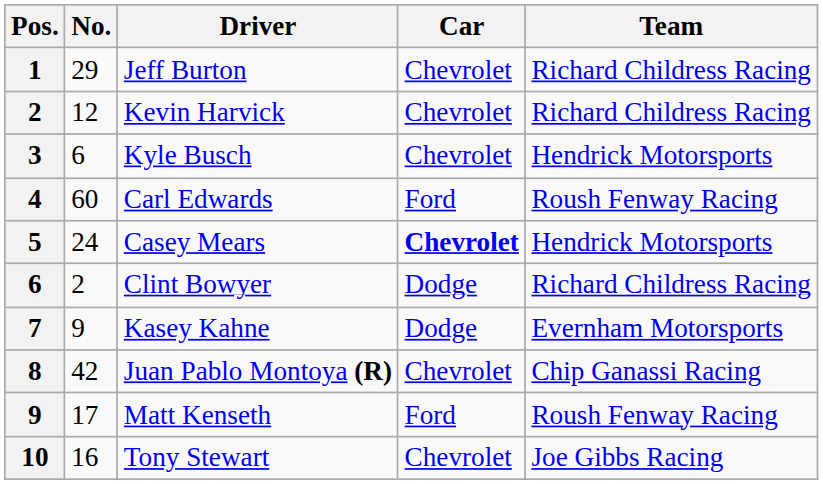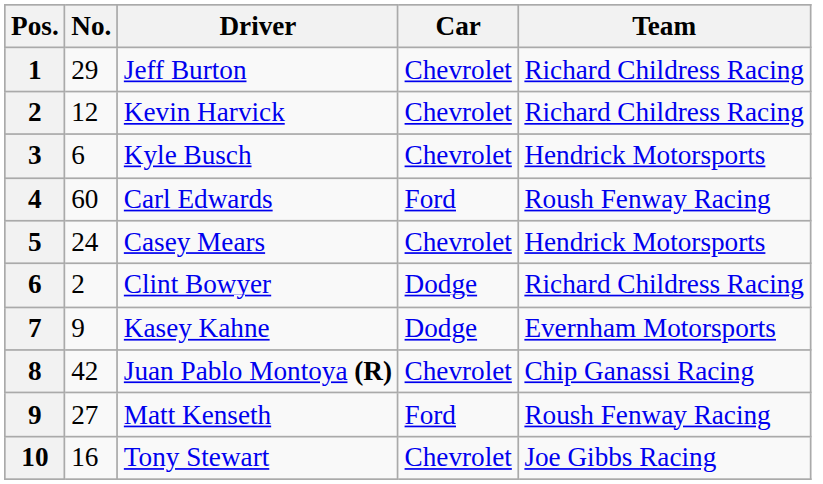 <table class="wikitable">
 <tr>
 <th>Pos.</th>
 <th>No.</th>
 <th>Driver</th>
 <th>Car</th>
 <th>Team</th>
 </tr>
 <tr>
 <th>1</th>
 <td>29</td>
 <td><a href='#'>Jeff Burton</a></td>
 <td><a href='#'>Chevrolet</a></td>
 <td><a href='#'>Richard Childress Racing</a></td>
 </tr>
 <tr>
 <th>2</th>
 <td>12</td>
 <td><a href='#'>Kevin Harvick</a></td>
 <td><a href='#'>Chevrolet</a></td>
 <td><a href='#'>Richard Childress Racing</a></td>
 </tr>
 <tr>
 <th>3</th>
 <td>6</td>
 <td><a href='#'>Kyle Busch</a></td>
 <td><a href='#'>Chevrolet</a></td>
 <td><a href='#'>Hendrick Motorsports</a></td>
 </tr>
 <tr>
 <th>4</th>
 <td>60</td>
 <td><a href='#'>Carl Edwards</a></td>
 <td><a href='#'>Ford</a></td>
 <td><a href='#'>Roush Fenway Racing</a></td>
 </tr>
 <tr>
 <th>5</th>
 <td>24</td>
 <td><a href='#'>Casey Mears</a></td>
-<td><strong><a href='#'>Chevrolet</a></strong></td>
+<td><a href='#'>Chevrolet</a></td>
 <td><a href='#'>Hendrick Motorsports</a></td>
 </tr>
 <tr>
 <th>6</th>
 <td>2</td>
 <td><a href='#'>Clint Bowyer</a></td>
 <td><a href='#'>Dodge</a></td>
 <td><a href='#'>Richard Childress Racing</a></td>
 </tr>
 <tr>
 <th>7</th>
 <td>9</td>
 <td><a href='#'>Kasey Kahne</a></td>
 <td><a href='#'>Dodge</a></td>
 <td><a href='#'>Evernham Motorsports</a></td>
 </tr>
 <tr>
 <th>8</th>
 <td>42</td>
 <td><a href='#'>Juan Pablo Montoya</a> <strong>(R)</strong></td>
 <td><a href='#'>Chevrolet</a></td>
 <td><a href='#'>Chip Ganassi Racing</a></td>
 </tr>
 <tr>
 <th>9</th>
-<td>17</td>
+<td>27</td>
 <td><a href='#'>Matt Kenseth</a></td>
 <td><a href='#'>Ford</a></td>
 <td><a href='#'>Roush Fenway Racing</a></td>
 </tr>
 <tr>
 <th>10</th>
 <td>16</td>
 <td><a href='#'>Tony Stewart</a></td>
 <td><a href='#'>Chevrolet</a></td>
 <td><a href='#'>Joe Gibbs Racing</a></td>
 </tr>
 </table>
